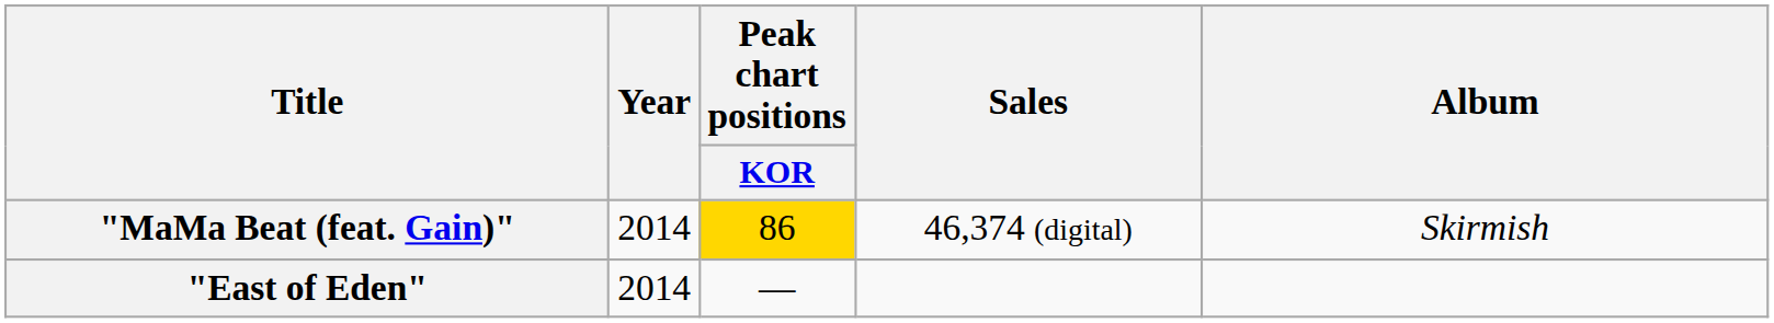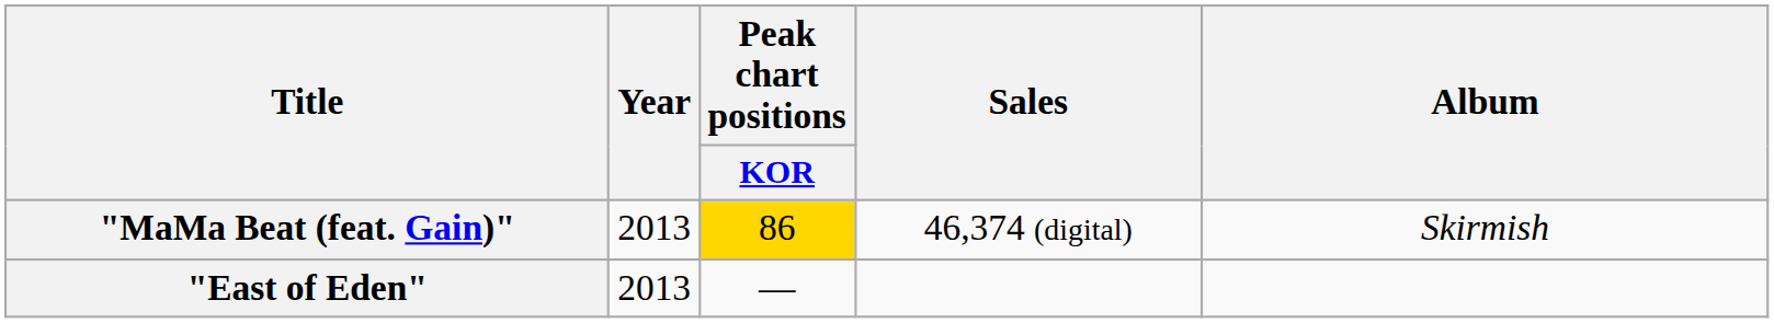 <table class="wikitable plainrowheaders" style="text-align:center;">
 <tr>
 <th scope="col" rowspan="2" style="width:16em;">Title</th>
 <th scope="col" rowspan="2">Year</th>
 <th scope="col" colspan="1">Peak chart positions</th>
 <th scope="col" rowspan="2" style="width:9em;">Sales</th>
 <th scope="col" rowspan="2" style="width:15em;">Album</th>
 </tr>
 <tr>
 <th scope="col" style="width:3em;font-size:90%;"><a href='#'>KOR</a><br></th>
 </tr>
 <tr>
 <th scope="row">"MaMa Beat (feat. <a href='#'>Gain</a>)"</th>
-<td rowspan="1">2014</td>
+<td rowspan="1">2013</td>
 <td style="background: gold;">86</td>
 <td>46,374 <small>(digital)</small></td>
 <td rowspan="1"><em>Skirmish</em></td>
 </tr>
 <tr>
 <th scope="row">"East of Eden"</th>
-<td rowspan="1">2014</td>
+<td rowspan="1">2013</td>
 <td>—</td>
 <td></td>
 <td></td>
 </tr>
 </table>
